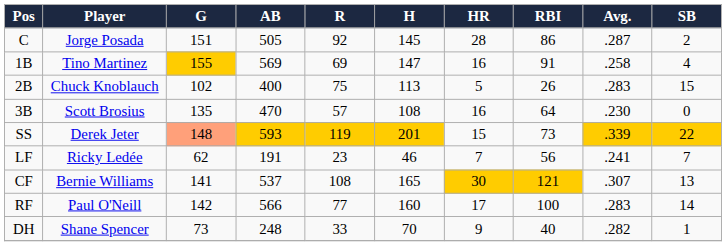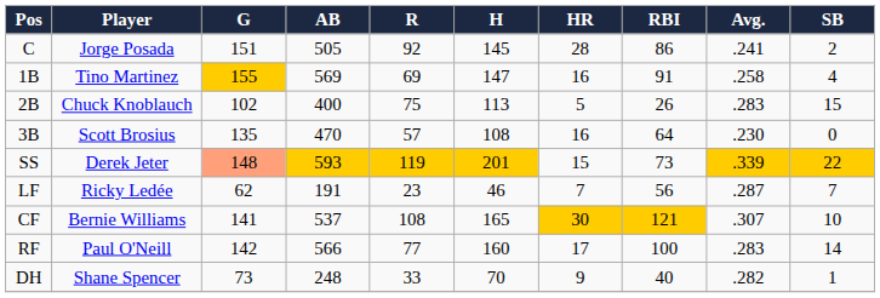 <table class="wikitable sortable">
 <tr>
 <th style="background:#1c2841;color:white;" width="5%">Pos</th>
 <th style="background:#1c2841;color:white;" width="16%">Player</th>
 <th style="background:#1c2841;color:white;" width="9%">G</th>
 <th style="background:#1c2841;color:white;" width="9%">AB</th>
 <th style="background:#1c2841;color:white;" width="9%">R</th>
 <th style="background:#1c2841;color:white;" width="9%">H</th>
 <th style="background:#1c2841;color:white;" width="9%">HR</th>
 <th style="background:#1c2841;color:white;" width="9%">RBI</th>
 <th style="background:#1c2841;color:white;" width="9%">Avg.</th>
 <th style="background:#1c2841;color:white;" width="9%">SB</th>
 </tr>
 <tr align="center">
 <td>C</td>
 <td><a href='#'>Jorge Posada</a></td>
 <td>151</td>
 <td>505</td>
 <td>92</td>
 <td>145</td>
 <td>28</td>
 <td>86</td>
-<td>.287</td>
+<td>.241</td>
 <td>2</td>
 </tr>
 <tr align="center">
 <td>1B</td>
 <td><a href='#'>Tino Martinez</a></td>
 <td bgcolor="#FFCC00">155</td>
 <td>569</td>
 <td>69</td>
 <td>147</td>
 <td>16</td>
 <td>91</td>
 <td>.258</td>
 <td>4</td>
 </tr>
 <tr align="center">
 <td>2B</td>
 <td><a href='#'>Chuck Knoblauch</a></td>
 <td>102</td>
 <td>400</td>
 <td>75</td>
 <td>113</td>
 <td>5</td>
 <td>26</td>
 <td>.283</td>
 <td>15</td>
 </tr>
 <tr align="center">
 <td>3B</td>
 <td><a href='#'>Scott Brosius</a></td>
 <td>135</td>
 <td>470</td>
 <td>57</td>
 <td>108</td>
 <td>16</td>
 <td>64</td>
 <td>.230</td>
 <td>0</td>
 </tr>
 <tr align="center">
 <td>SS</td>
 <td><a href='#'>Derek Jeter</a></td>
 <td style="background: lightsalmon;">148</td>
 <td bgcolor="#FFCC00">593</td>
 <td bgcolor="#FFCC00">119</td>
 <td bgcolor="#FFCC00">201</td>
 <td>15</td>
 <td>73</td>
 <td bgcolor="#FFCC00">.339</td>
 <td bgcolor="#FFCC00">22</td>
 </tr>
 <tr align="center">
 <td>LF</td>
 <td><a href='#'>Ricky Ledée</a></td>
 <td>62</td>
 <td>191</td>
 <td>23</td>
 <td>46</td>
 <td>7</td>
 <td>56</td>
-<td>.241</td>
+<td>.287</td>
 <td>7</td>
 </tr>
 <tr align="center">
 <td>CF</td>
 <td><a href='#'>Bernie Williams</a></td>
 <td>141</td>
 <td>537</td>
 <td>108</td>
 <td>165</td>
 <td bgcolor="#FFCC00">30</td>
 <td bgcolor="#FFCC00">121</td>
 <td>.307</td>
-<td>13</td>
+<td>10</td>
 </tr>
 <tr align="center">
 <td>RF</td>
 <td><a href='#'>Paul O'Neill</a></td>
 <td>142</td>
 <td>566</td>
 <td>77</td>
 <td>160</td>
 <td>17</td>
 <td>100</td>
 <td>.283</td>
 <td>14</td>
 </tr>
 <tr align="center">
 <td>DH</td>
 <td><a href='#'>Shane Spencer</a></td>
 <td>73</td>
 <td>248</td>
 <td>33</td>
 <td>70</td>
 <td>9</td>
 <td>40</td>
 <td>.282</td>
 <td>1</td>
 </tr>
 <tr align="center">
 </tr>
 </table>
